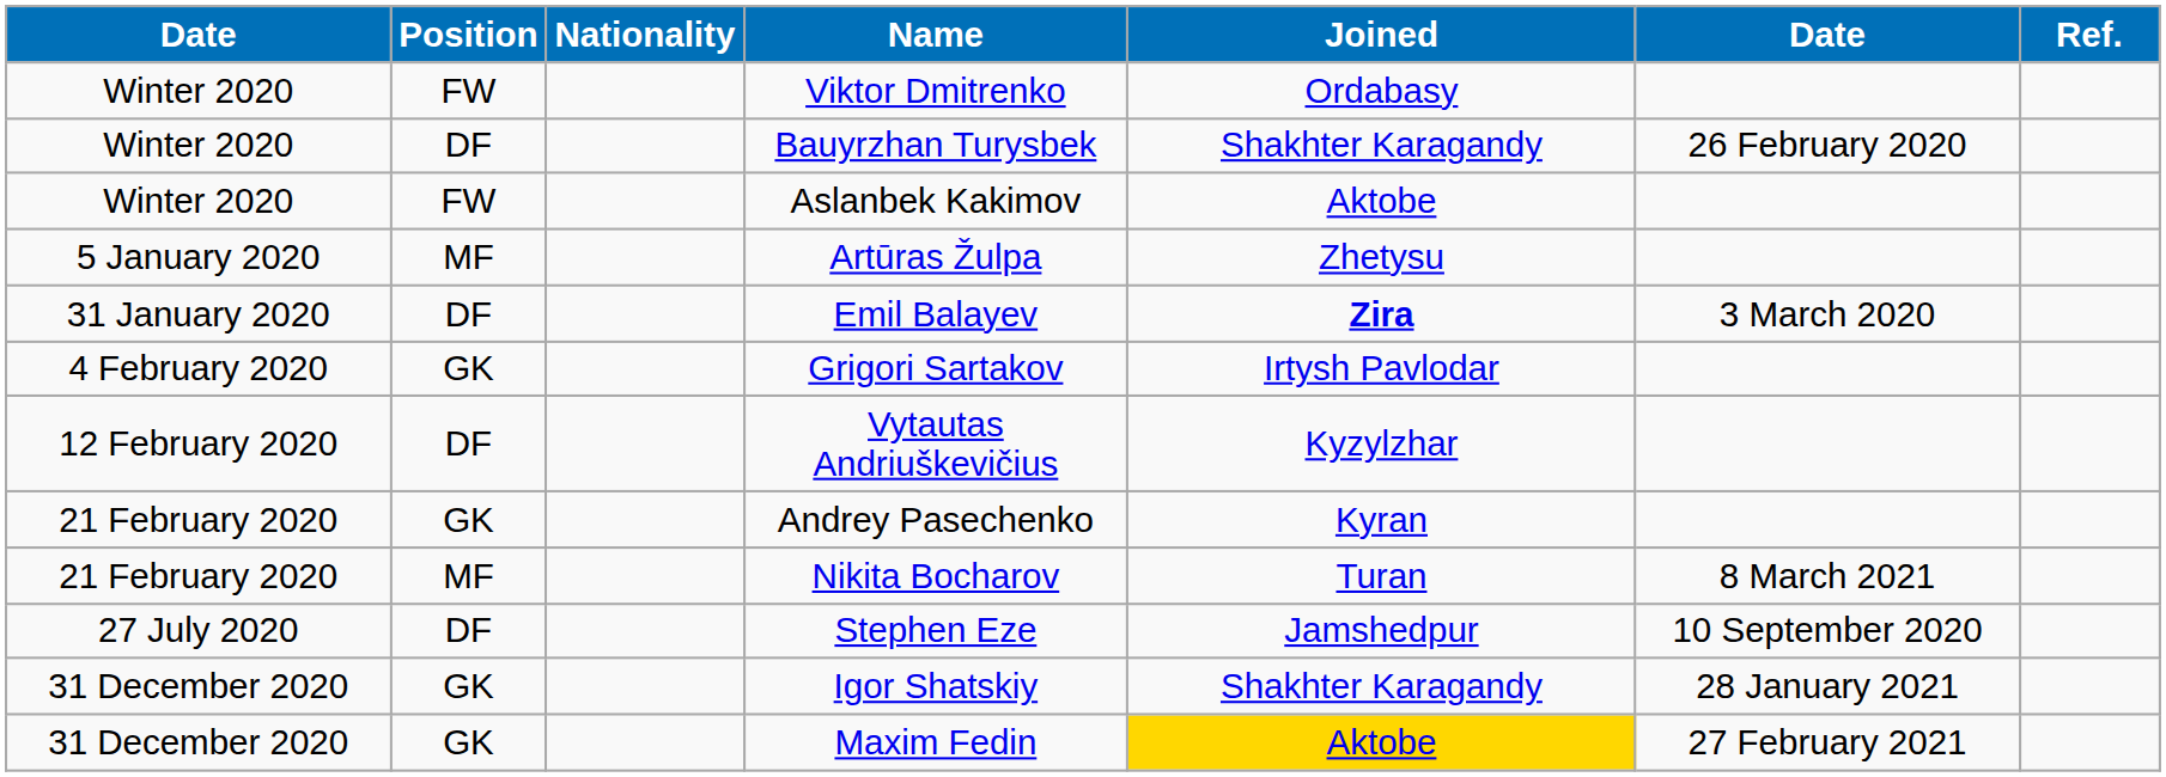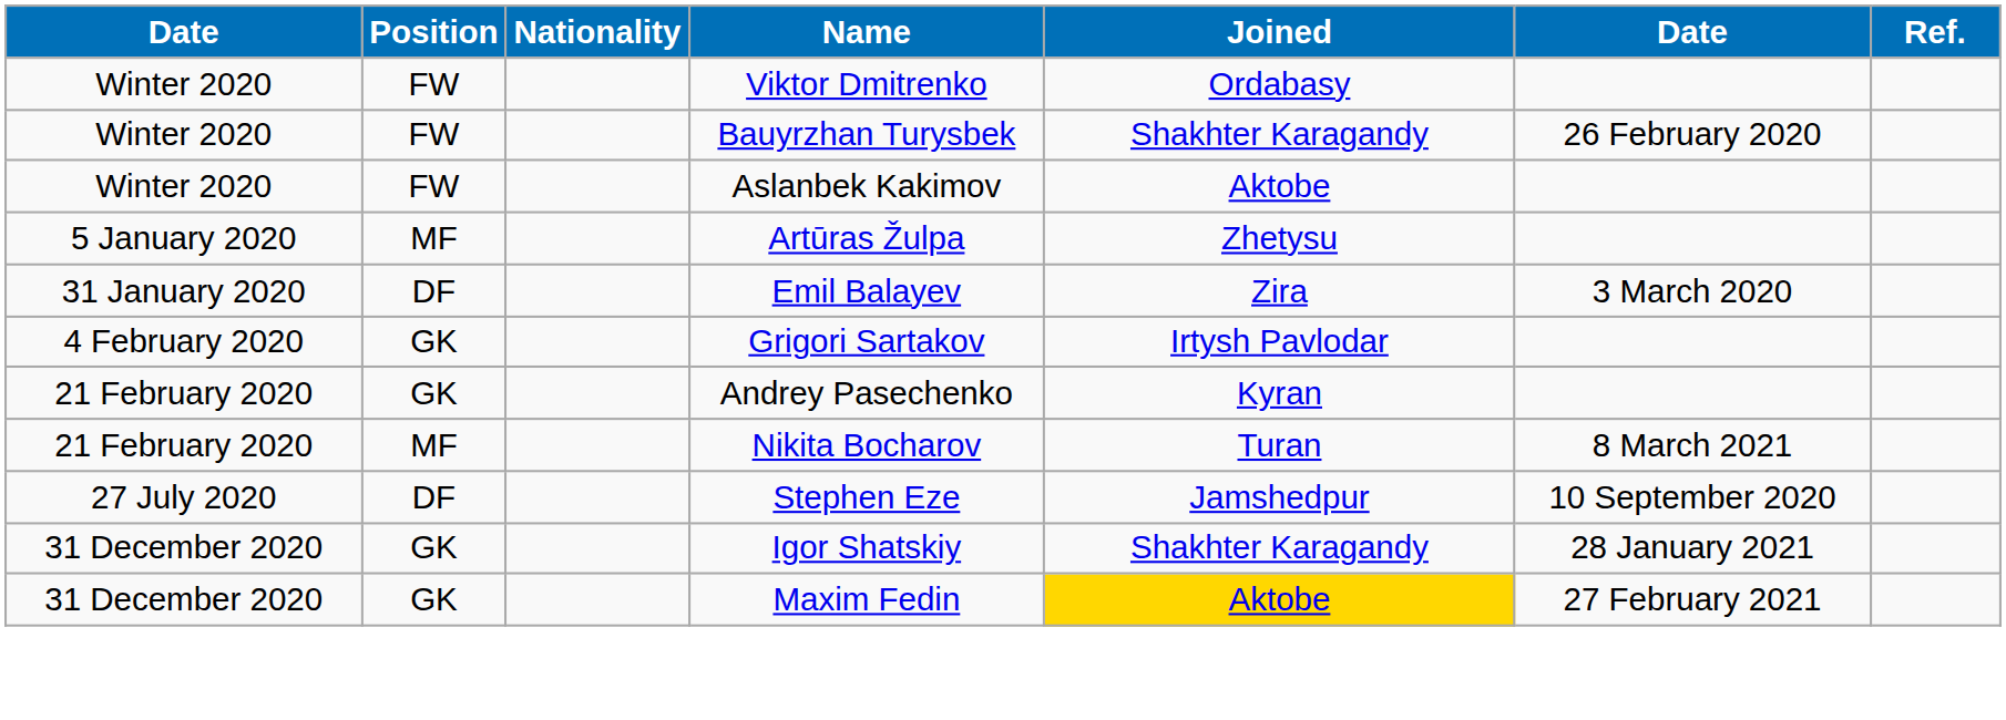 <table class="wikitable"  style="text-align:center; font-size:90%; ">
 <tr>
 <th style="background:#0070B8; color:#FFFFFF; width:150px;">Date</th>
 <th style="background:#0070B8; color:#FFFFFF; width:50px;">Position</th>
 <th style="background:#0070B8; color:#FFFFFF; width:50px;">Nationality</th>
 <th style="background:#0070B8; color:#FFFFFF; width:150px;">Name</th>
 <th style="background:#0070B8; color:#FFFFFF; width:200px;">Joined</th>
 <th style="background:#0070B8; color:#FFFFFF; width:150px;">Date</th>
 <th style="background:#0070B8; color:#FFFFFF; width:50px;">Ref.</th>
 </tr>
 <tr>
 <td>Winter 2020</td>
 <td>FW</td>
 <td></td>
 <td><a href='#'>Viktor Dmitrenko</a></td>
 <td><a href='#'>Ordabasy</a></td>
 <td></td>
 <td></td>
 </tr>
 <tr>
 <td>Winter 2020</td>
-<td>DF</td>
+<td>FW</td>
 <td></td>
 <td><a href='#'>Bauyrzhan Turysbek</a></td>
 <td><a href='#'>Shakhter Karagandy</a></td>
 <td>26 February 2020</td>
 <td></td>
 </tr>
 <tr>
 <td>Winter 2020</td>
 <td>FW</td>
 <td></td>
 <td>Aslanbek Kakimov</td>
 <td><a href='#'>Aktobe</a></td>
 <td></td>
 <td></td>
 </tr>
 <tr>
 <td>5 January 2020</td>
 <td>MF</td>
 <td></td>
 <td><a href='#'>Artūras Žulpa</a></td>
 <td><a href='#'>Zhetysu</a></td>
 <td></td>
 <td></td>
 </tr>
 <tr>
 <td>31 January 2020</td>
 <td>DF</td>
 <td></td>
 <td><a href='#'>Emil Balayev</a></td>
-<td><strong><a href='#'>Zira</a></strong></td>
+<td><a href='#'>Zira</a></td>
 <td>3 March 2020</td>
 <td></td>
 </tr>
 <tr>
 <td>4 February 2020</td>
 <td>GK</td>
 <td></td>
 <td><a href='#'>Grigori Sartakov</a></td>
 <td><a href='#'>Irtysh Pavlodar</a></td>
-<td></td>
-<td></td>
-</tr>
-<tr>
-<td>12 February 2020</td>
-<td>DF</td>
-<td></td>
-<td><a href='#'>Vytautas Andriuškevičius</a></td>
-<td><a href='#'>Kyzylzhar</a></td>
 <td></td>
 <td></td>
 </tr>
 <tr>
 <td>21 February 2020</td>
 <td>GK</td>
 <td></td>
 <td>Andrey Pasechenko</td>
 <td><a href='#'>Kyran</a></td>
 <td></td>
 <td></td>
 </tr>
 <tr>
 <td>21 February 2020</td>
 <td>MF</td>
 <td></td>
 <td><a href='#'>Nikita Bocharov</a></td>
 <td><a href='#'>Turan</a></td>
 <td>8 March 2021</td>
 <td></td>
 </tr>
 <tr>
 <td>27 July 2020</td>
 <td>DF</td>
 <td></td>
 <td><a href='#'>Stephen Eze</a></td>
 <td><a href='#'>Jamshedpur</a></td>
 <td>10 September 2020</td>
 <td></td>
 </tr>
 <tr>
 <td>31 December 2020</td>
 <td>GK</td>
 <td></td>
 <td><a href='#'>Igor Shatskiy</a></td>
 <td><a href='#'>Shakhter Karagandy</a></td>
 <td>28 January 2021</td>
 <td></td>
 </tr>
 <tr>
 <td>31 December 2020</td>
 <td>GK</td>
 <td></td>
 <td><a href='#'>Maxim Fedin</a></td>
 <td style="background: gold;"><a href='#'>Aktobe</a></td>
 <td>27 February 2021</td>
 <td></td>
 </tr>
 </table>
